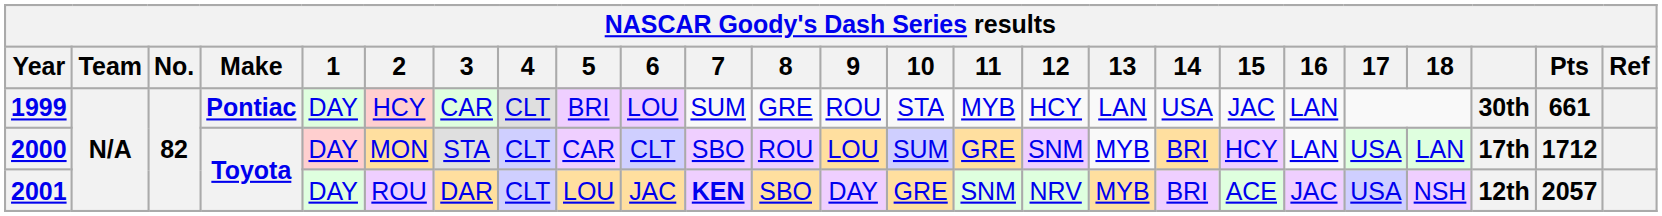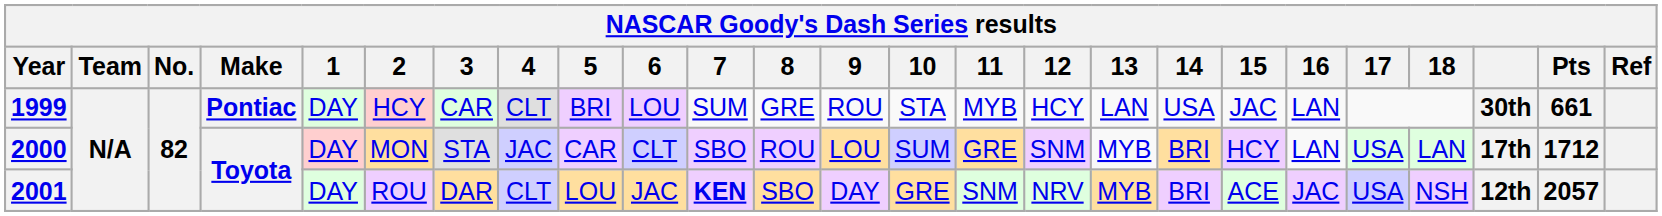 <table class="wikitable" style="text-align:center; font-size:75%">
 <tr>
 <th colspan=32><a href='#'>NASCAR Goody's Dash Series</a> results</th>
 </tr>
 <tr>
 <th>Year</th>
 <th>Team</th>
 <th>No.</th>
 <th>Make</th>
 <th>1</th>
 <th>2</th>
 <th>3</th>
 <th>4</th>
 <th>5</th>
 <th>6</th>
 <th>7</th>
 <th>8</th>
 <th>9</th>
 <th>10</th>
 <th>11</th>
 <th>12</th>
 <th>13</th>
 <th>14</th>
 <th>15</th>
 <th>16</th>
 <th>17</th>
 <th>18</th>
 <th></th>
 <th>Pts</th>
 <th>Ref</th>
 </tr>
 <tr>
 <th><a href='#'>1999</a></th>
 <th rowspan=3>N/A</th>
 <th rowspan=3>82</th>
 <th><a href='#'>Pontiac</a></th>
 <td style="background:#DFFFDF;"><a href='#'>DAY</a><br></td>
 <td style="background:#FFCFCF;"><a href='#'>HCY</a><br></td>
 <td style="background:#DFFFDF;"><a href='#'>CAR</a><br></td>
 <td style="background:#DFDFDF;"><a href='#'>CLT</a><br></td>
 <td style="background:#EFCFFF;"><a href='#'>BRI</a><br></td>
 <td style="background:#EFCFFF;"><a href='#'>LOU</a><br></td>
 <td><a href='#'>SUM</a></td>
 <td><a href='#'>GRE</a></td>
 <td><a href='#'>ROU</a></td>
 <td><a href='#'>STA</a></td>
 <td><a href='#'>MYB</a></td>
 <td><a href='#'>HCY</a></td>
 <td><a href='#'>LAN</a></td>
 <td><a href='#'>USA</a></td>
 <td><a href='#'>JAC</a></td>
 <td><a href='#'>LAN</a></td>
 <td colspan=2></td>
 <th>30th</th>
 <th>661</th>
 <th></th>
 </tr>
 <tr>
 <th><a href='#'>2000</a></th>
 <th rowspan=2><a href='#'>Toyota</a></th>
 <td style="background:#FFCFCF;"><a href='#'>DAY</a><br></td>
 <td style="background:#FFDF9F;"><a href='#'>MON</a><br></td>
 <td style="background:#DFDFDF;"><a href='#'>STA</a><br></td>
-<td style="background:#CFCFFF;"><a href='#'>CLT</a><br></td>
+<td style="background:#CFCFFF;"><a href='#'>JAC</a><br></td>
 <td style="background:#EFCFFF;"><a href='#'>CAR</a><br></td>
 <td style="background:#CFCFFF;"><a href='#'>CLT</a><br></td>
 <td style="background:#EFCFFF;"><a href='#'>SBO</a><br></td>
 <td style="background:#EFCFFF;"><a href='#'>ROU</a><br></td>
 <td style="background:#FFDF9F;"><a href='#'>LOU</a><br></td>
 <td style="background:#CFCFFF;"><a href='#'>SUM</a><br></td>
 <td style="background:#FFDF9F;"><a href='#'>GRE</a><br></td>
 <td style="background:#EFCFFF;"><a href='#'>SNM</a><br></td>
 <td><a href='#'>MYB</a></td>
 <td style="background:#FFDF9F;"><a href='#'>BRI</a><br></td>
 <td style="background:#EFCFFF;"><a href='#'>HCY</a><br></td>
 <td><a href='#'>LAN</a></td>
 <td style="background:#DFFFDF;"><a href='#'>USA</a><br></td>
 <td style="background:#DFFFDF;"><a href='#'>LAN</a><br></td>
 <th>17th</th>
 <th>1712</th>
 <th></th>
 </tr>
 <tr>
 <th><a href='#'>2001</a></th>
 <td style="background:#DFFFDF;"><a href='#'>DAY</a><br></td>
 <td style="background:#EFCFFF;"><a href='#'>ROU</a><br></td>
 <td style="background:#FFDF9F;"><a href='#'>DAR</a><br></td>
 <td style="background:#CFCFFF;"><a href='#'>CLT</a><br></td>
 <td style="background:#FFDF9F;"><a href='#'>LOU</a><br></td>
 <td style="background:#FFDF9F;"><a href='#'>JAC</a><br></td>
 <td style="background:#EFCFFF;"><strong><a href='#'>KEN</a><br></strong></td>
 <td style="background:#FFDF9F;"><a href='#'>SBO</a><br></td>
 <td style="background:#EFCFFF;"><a href='#'>DAY</a><br></td>
 <td style="background:#FFDF9F;"><a href='#'>GRE</a><br></td>
 <td style="background:#DFFFDF;"><a href='#'>SNM</a><br></td>
 <td style="background:#DFFFDF;"><a href='#'>NRV</a><br></td>
 <td style="background:#FFDF9F;"><a href='#'>MYB</a><br></td>
 <td style="background:#EFCFFF;"><a href='#'>BRI</a><br></td>
 <td style="background:#DFFFDF;"><a href='#'>ACE</a><br></td>
 <td style="background:#EFCFFF;"><a href='#'>JAC</a><br></td>
 <td style="background:#CFCFFF;"><a href='#'>USA</a><br></td>
 <td style="background:#EFCFFF;"><a href='#'>NSH</a><br></td>
 <th>12th</th>
 <th>2057</th>
 <th></th>
 </tr>
 </table>
